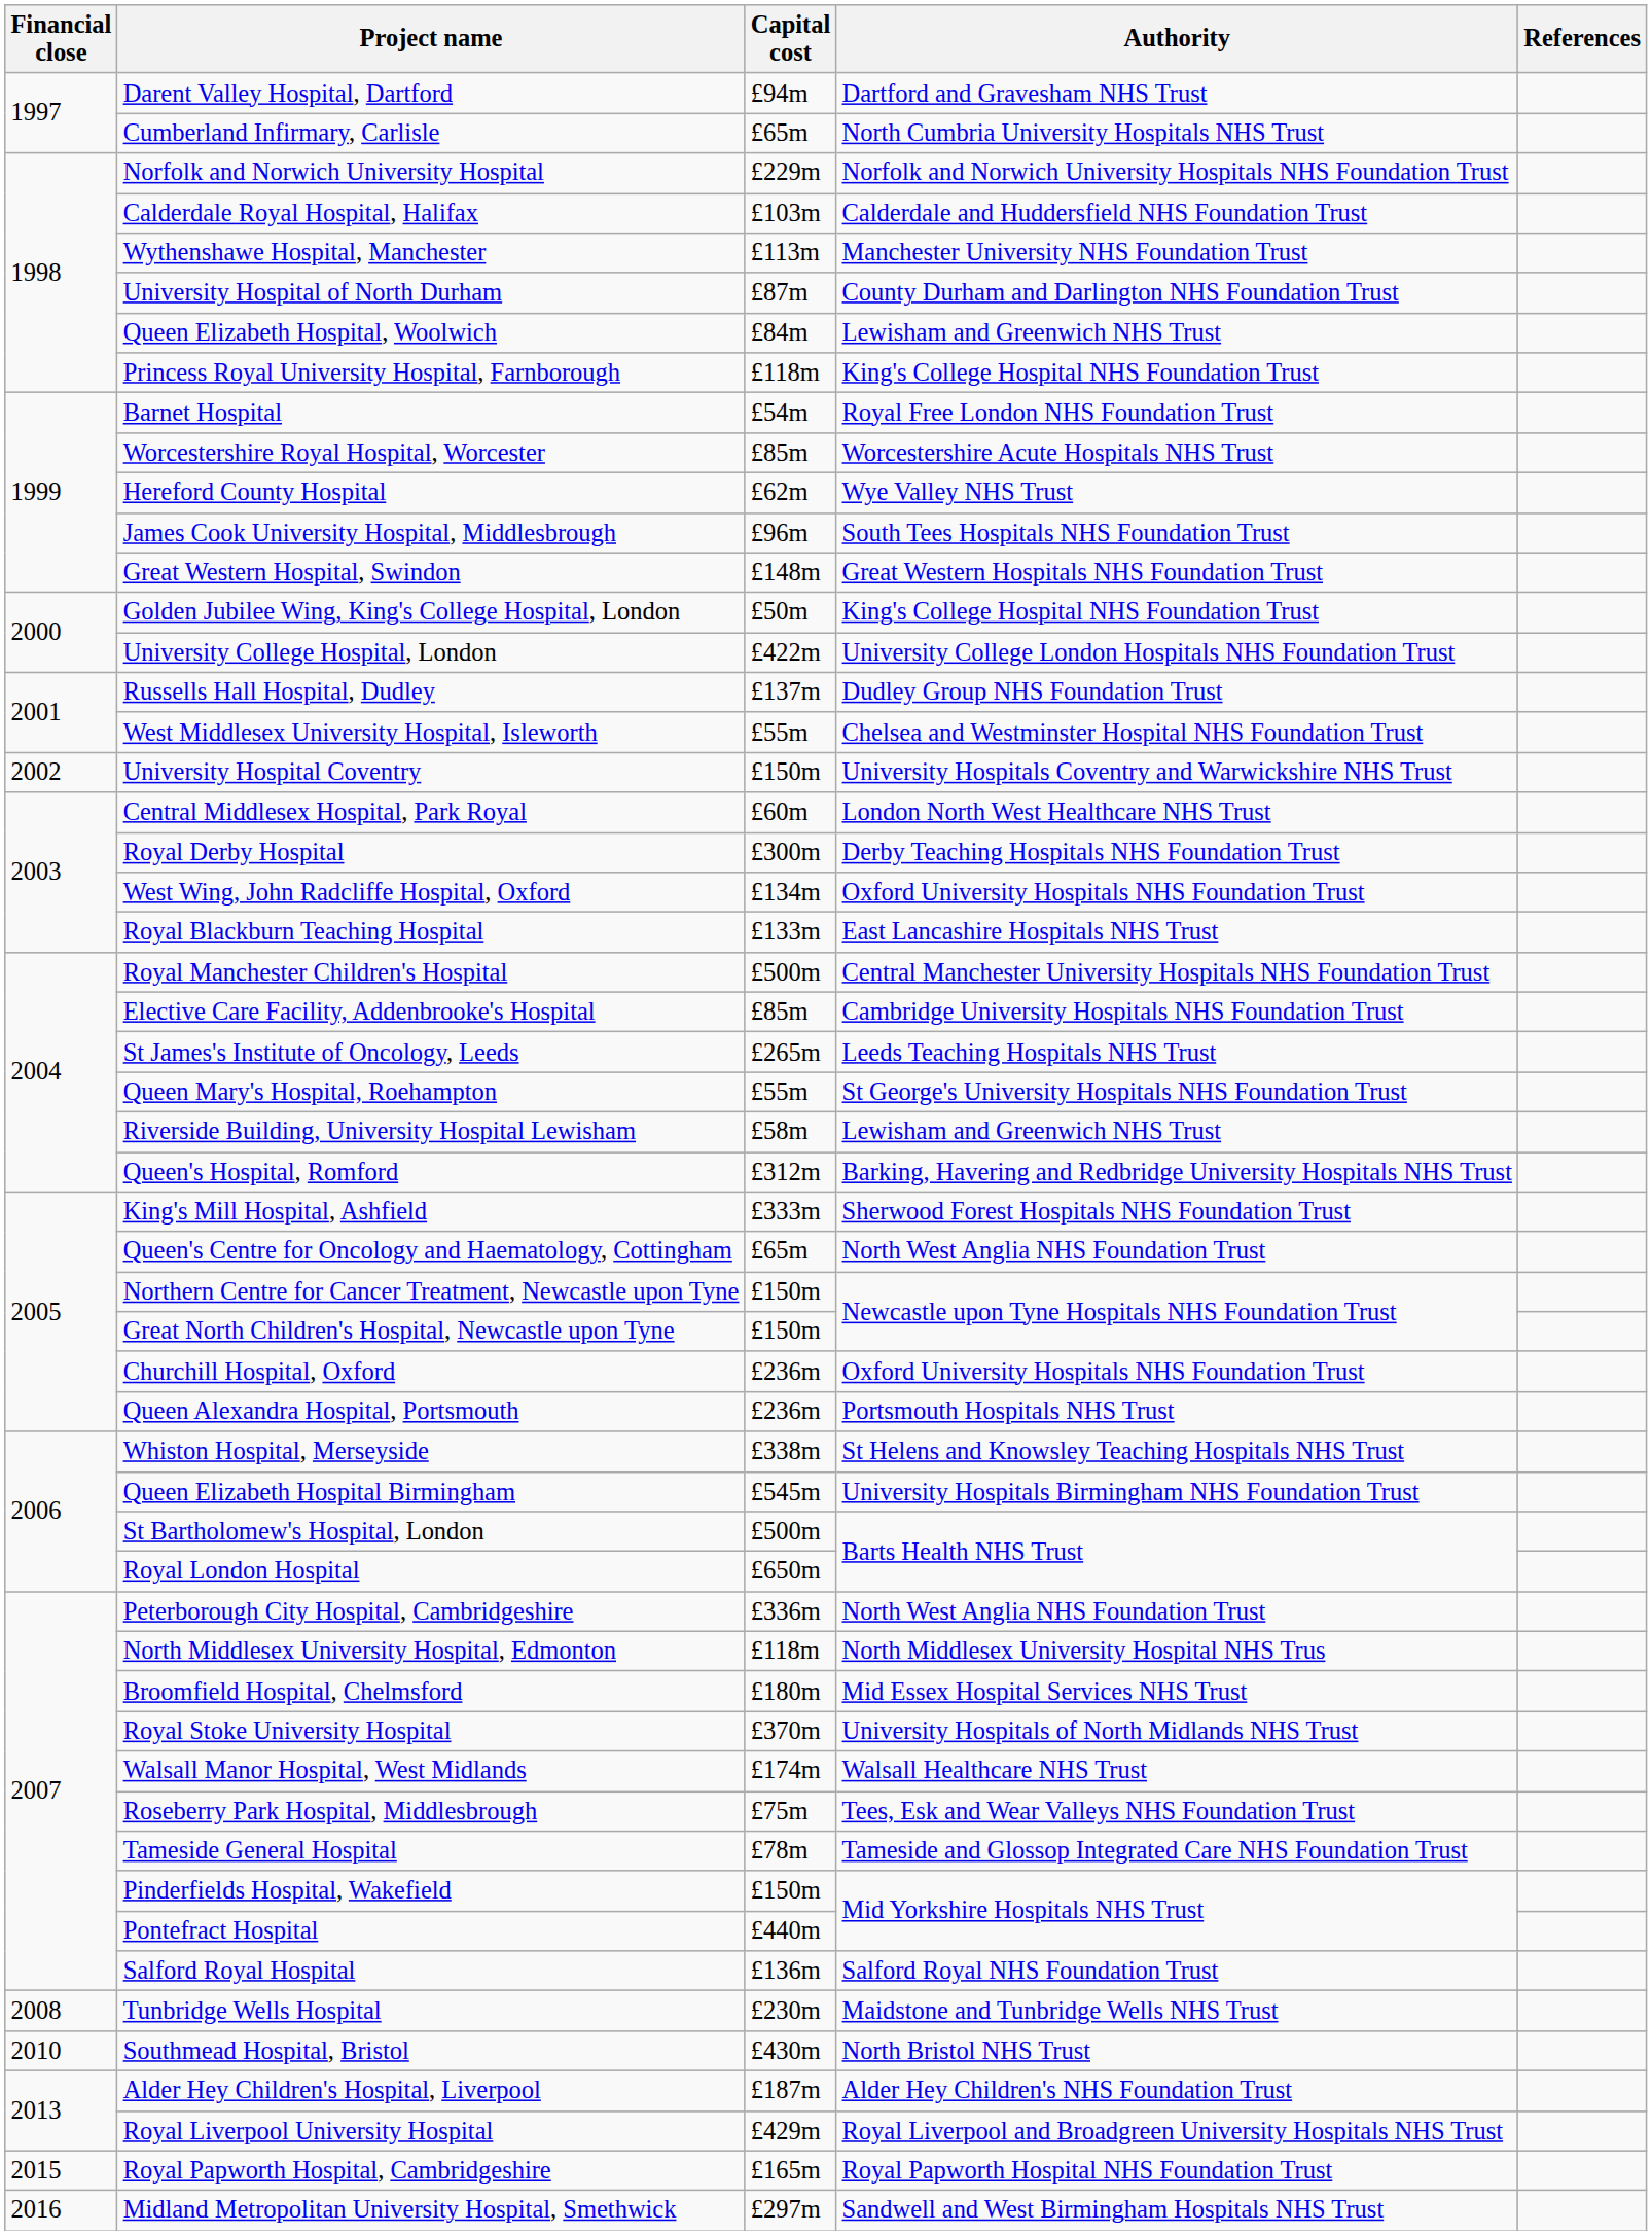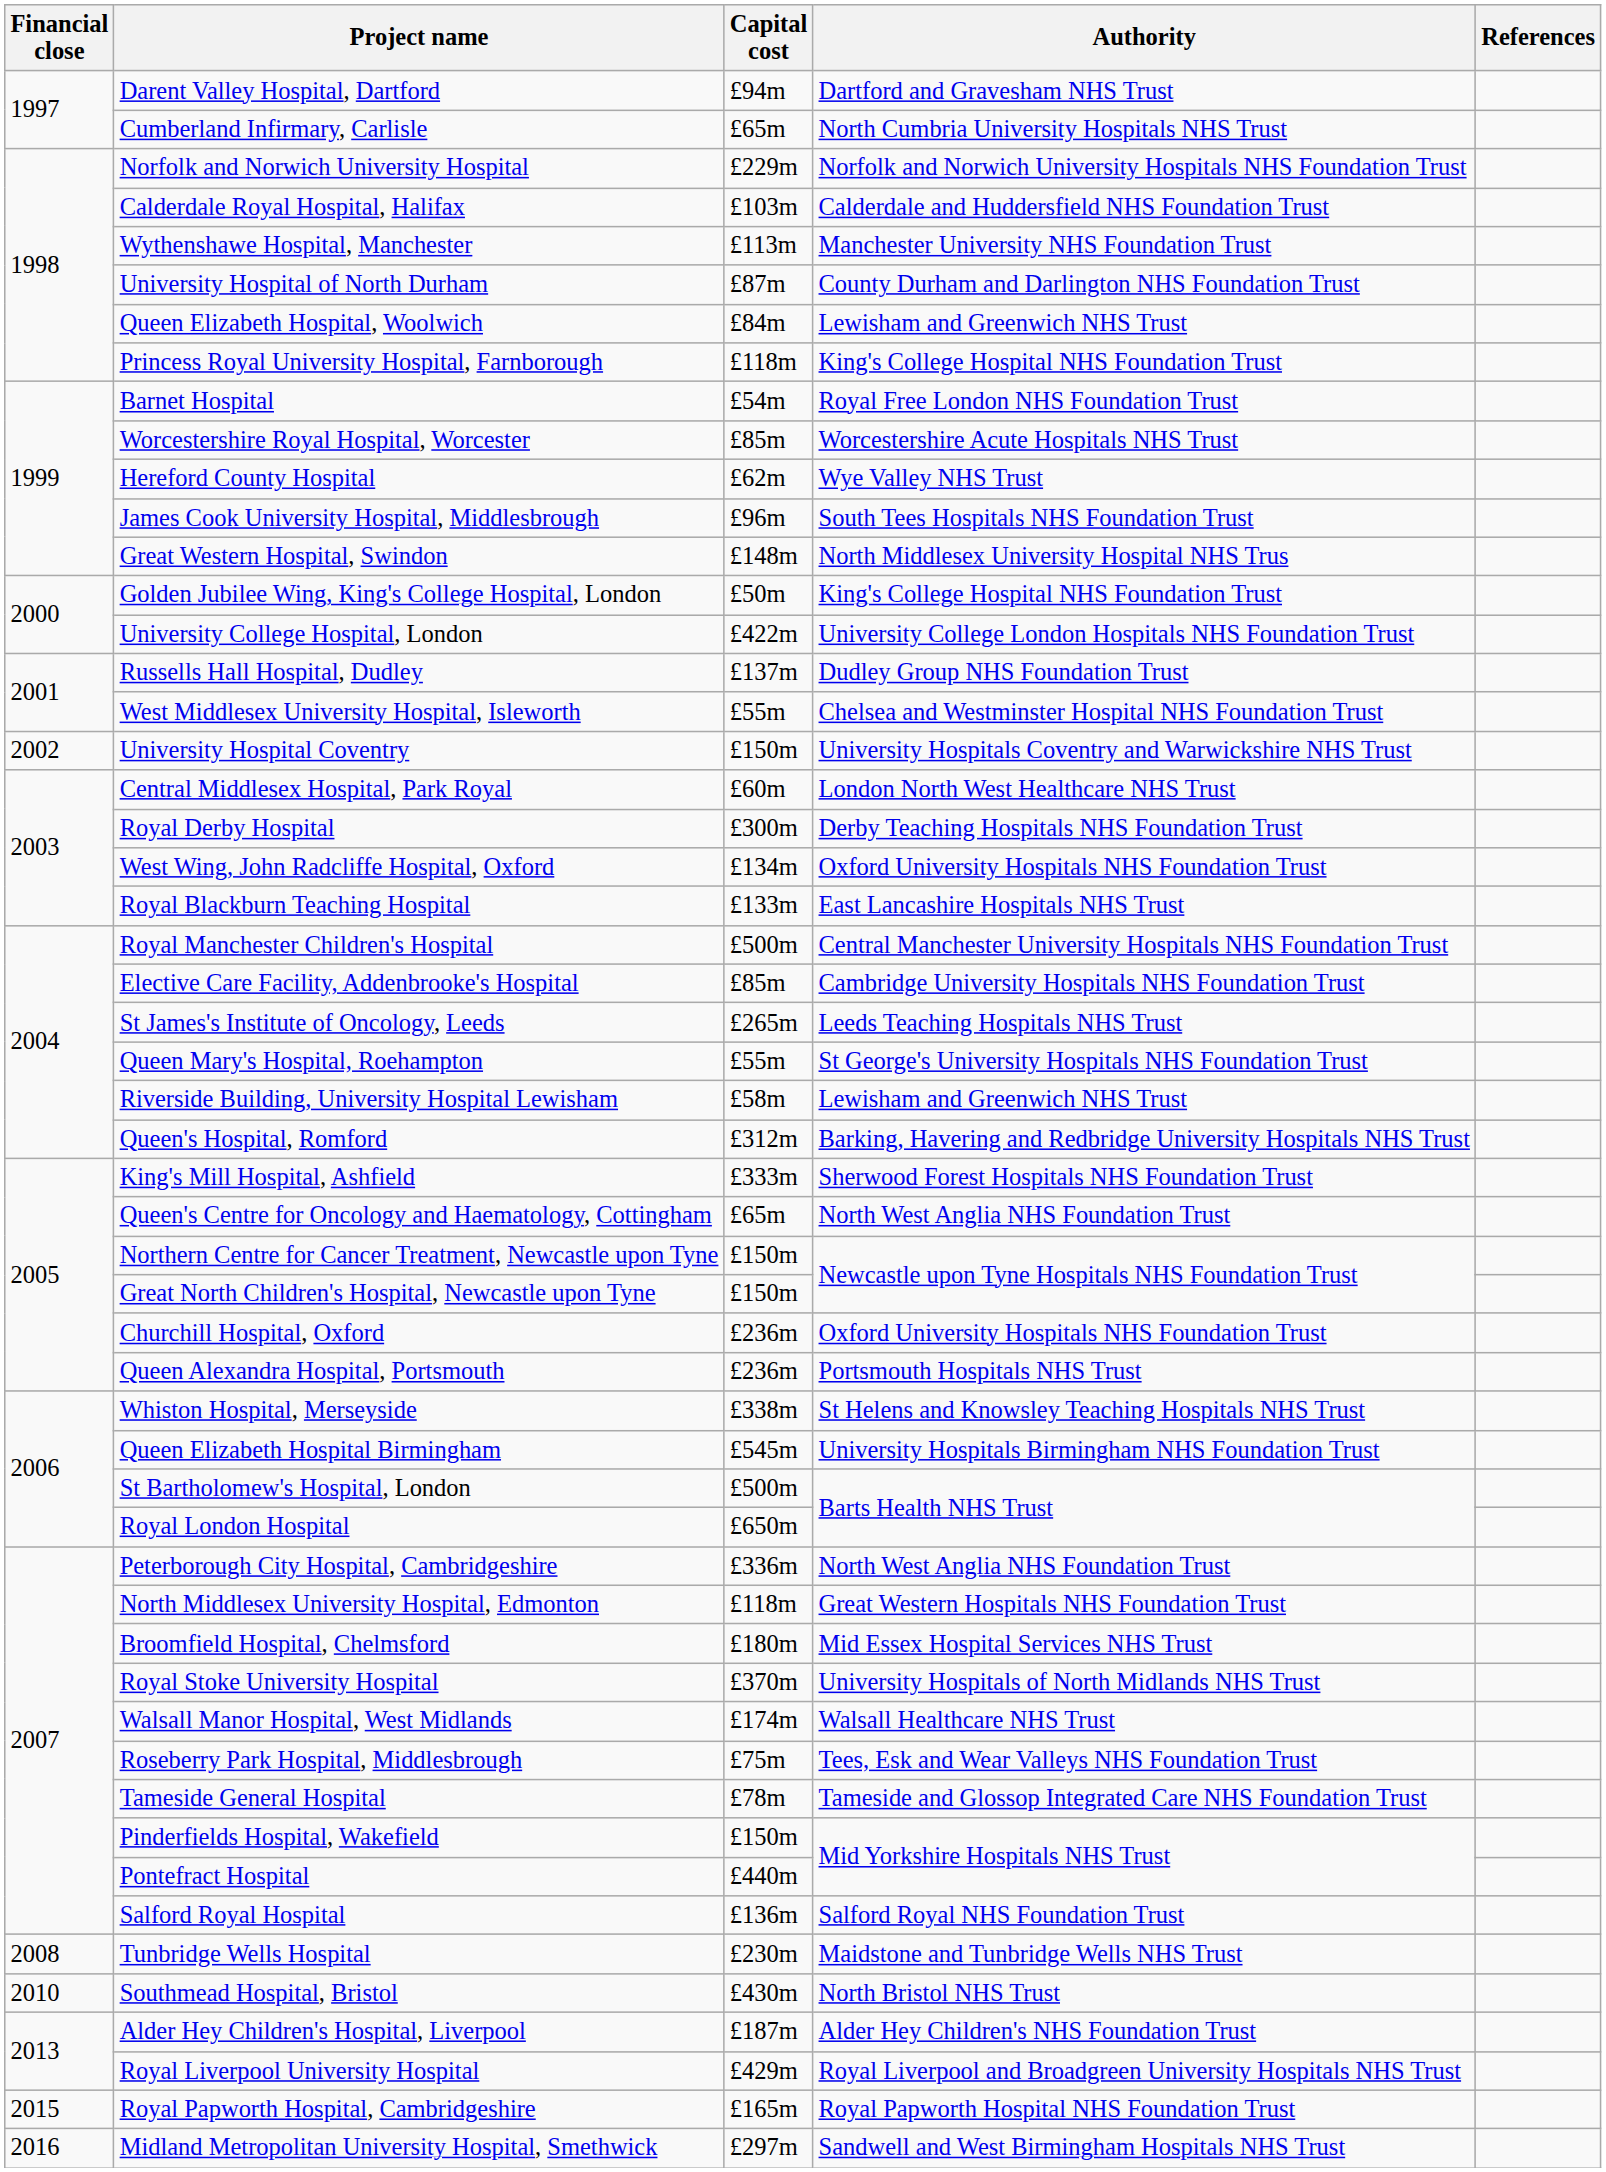 <table class="wikitable">
 <tr>
 <th>Financial<br>close</th>
 <th>Project name</th>
 <th>Capital<br>cost</th>
 <th>Authority</th>
 <th>References</th>
 </tr>
 <tr>
 <td rowspan="2">1997</td>
 <td><a href='#'>Darent Valley Hospital</a>, <a href='#'>Dartford</a></td>
 <td>£94m</td>
 <td><a href='#'>Dartford and Gravesham NHS Trust</a></td>
 <td></td>
 </tr>
 <tr>
 <td><a href='#'>Cumberland Infirmary</a>, <a href='#'>Carlisle</a></td>
 <td>£65m</td>
 <td><a href='#'>North Cumbria University Hospitals NHS Trust</a></td>
 <td></td>
 </tr>
 <tr>
 <td rowspan="6">1998</td>
 <td><a href='#'>Norfolk and Norwich University Hospital</a></td>
 <td>£229m</td>
 <td><a href='#'>Norfolk and Norwich University Hospitals NHS Foundation Trust</a></td>
 <td></td>
 </tr>
 <tr>
 <td><a href='#'>Calderdale Royal Hospital</a>, <a href='#'>Halifax</a></td>
 <td>£103m</td>
 <td><a href='#'>Calderdale and Huddersfield NHS Foundation Trust</a></td>
 <td></td>
 </tr>
 <tr>
 <td><a href='#'>Wythenshawe Hospital</a>, <a href='#'>Manchester</a></td>
 <td>£113m</td>
 <td><a href='#'>Manchester University NHS Foundation Trust</a></td>
 <td></td>
 </tr>
 <tr>
 <td><a href='#'>University Hospital of North Durham</a></td>
 <td>£87m</td>
 <td><a href='#'>County Durham and Darlington NHS Foundation Trust</a></td>
 <td></td>
 </tr>
 <tr>
 <td><a href='#'>Queen Elizabeth Hospital</a>, <a href='#'>Woolwich</a></td>
 <td>£84m</td>
 <td><a href='#'>Lewisham and Greenwich NHS Trust</a></td>
 <td></td>
 </tr>
 <tr>
 <td><a href='#'>Princess Royal University Hospital</a>, <a href='#'>Farnborough</a></td>
 <td>£118m</td>
 <td><a href='#'>King's College Hospital NHS Foundation Trust</a></td>
 <td></td>
 </tr>
 <tr>
 <td rowspan="5">1999</td>
 <td><a href='#'>Barnet Hospital</a></td>
 <td>£54m</td>
 <td><a href='#'>Royal Free London NHS Foundation Trust</a></td>
 <td></td>
 </tr>
 <tr>
 <td><a href='#'>Worcestershire Royal Hospital</a>, <a href='#'>Worcester</a></td>
 <td>£85m</td>
 <td><a href='#'>Worcestershire Acute Hospitals NHS Trust</a></td>
 <td></td>
 </tr>
 <tr>
 <td><a href='#'>Hereford County Hospital</a></td>
 <td>£62m</td>
 <td><a href='#'>Wye Valley NHS Trust</a></td>
 <td></td>
 </tr>
 <tr>
 <td><a href='#'>James Cook University Hospital</a>, <a href='#'>Middlesbrough</a></td>
 <td>£96m</td>
 <td><a href='#'>South Tees Hospitals NHS Foundation Trust</a></td>
 <td></td>
 </tr>
 <tr>
 <td><a href='#'>Great Western Hospital</a>, <a href='#'>Swindon</a></td>
 <td>£148m</td>
-<td><a href='#'>Great Western Hospitals NHS Foundation Trust</a></td>
+<td><a href='#'>North Middlesex University Hospital NHS Trus</a></td>
 <td></td>
 </tr>
 <tr>
 <td rowspan="2">2000</td>
 <td><a href='#'>Golden Jubilee Wing, King's College Hospital</a>, London</td>
 <td>£50m</td>
 <td><a href='#'>King's College Hospital NHS Foundation Trust</a></td>
 <td></td>
 </tr>
 <tr>
 <td><a href='#'>University College Hospital</a>, London</td>
 <td>£422m</td>
 <td><a href='#'>University College London Hospitals NHS Foundation Trust</a></td>
 <td></td>
 </tr>
 <tr>
 <td rowspan="2">2001</td>
 <td><a href='#'>Russells Hall Hospital</a>, <a href='#'>Dudley</a></td>
 <td>£137m</td>
 <td><a href='#'>Dudley Group NHS Foundation Trust</a></td>
 <td></td>
 </tr>
 <tr>
 <td><a href='#'>West Middlesex University Hospital</a>, <a href='#'>Isleworth</a></td>
 <td>£55m</td>
 <td><a href='#'>Chelsea and Westminster Hospital NHS Foundation Trust</a></td>
 <td></td>
 </tr>
 <tr>
 <td>2002</td>
 <td><a href='#'>University Hospital Coventry</a></td>
 <td>£150m</td>
 <td><a href='#'>University Hospitals Coventry and Warwickshire NHS Trust</a></td>
 <td></td>
 </tr>
 <tr>
 <td rowspan="4">2003</td>
 <td><a href='#'>Central Middlesex Hospital</a>, <a href='#'>Park Royal</a></td>
 <td>£60m</td>
 <td><a href='#'>London North West Healthcare NHS Trust</a></td>
 <td></td>
 </tr>
 <tr>
 <td><a href='#'>Royal Derby Hospital</a></td>
 <td>£300m</td>
 <td><a href='#'>Derby Teaching Hospitals NHS Foundation Trust</a></td>
 <td></td>
 </tr>
 <tr>
 <td><a href='#'>West Wing, John Radcliffe Hospital</a>, <a href='#'>Oxford</a></td>
 <td>£134m</td>
 <td><a href='#'>Oxford University Hospitals NHS Foundation Trust</a></td>
 <td></td>
 </tr>
 <tr>
 <td><a href='#'>Royal Blackburn Teaching Hospital</a></td>
 <td>£133m</td>
 <td><a href='#'>East Lancashire Hospitals NHS Trust</a></td>
 <td></td>
 </tr>
 <tr>
 <td rowspan="6">2004</td>
 <td><a href='#'>Royal Manchester Children's Hospital</a></td>
 <td>£500m</td>
 <td><a href='#'>Central Manchester University Hospitals NHS Foundation Trust</a></td>
 <td></td>
 </tr>
 <tr>
 <td><a href='#'>Elective Care Facility, Addenbrooke's Hospital</a></td>
 <td>£85m</td>
 <td><a href='#'>Cambridge University Hospitals NHS Foundation Trust</a></td>
 <td></td>
 </tr>
 <tr>
 <td><a href='#'>St James's Institute of Oncology</a>, <a href='#'>Leeds</a></td>
 <td>£265m</td>
 <td><a href='#'>Leeds Teaching Hospitals NHS Trust</a></td>
 <td></td>
 </tr>
 <tr>
 <td><a href='#'>Queen Mary's Hospital, Roehampton</a></td>
 <td>£55m</td>
 <td><a href='#'>St George's University Hospitals NHS Foundation Trust</a></td>
 <td></td>
 </tr>
 <tr>
 <td><a href='#'>Riverside Building, University Hospital Lewisham</a></td>
 <td>£58m</td>
 <td><a href='#'>Lewisham and Greenwich NHS Trust</a></td>
 <td></td>
 </tr>
 <tr>
 <td><a href='#'>Queen's Hospital</a>, <a href='#'>Romford</a></td>
 <td>£312m</td>
 <td><a href='#'>Barking, Havering and Redbridge University Hospitals NHS Trust</a></td>
 <td></td>
 </tr>
 <tr>
 <td rowspan="6">2005</td>
 <td><a href='#'>King's Mill Hospital</a>, <a href='#'>Ashfield</a></td>
 <td>£333m</td>
 <td><a href='#'>Sherwood Forest Hospitals NHS Foundation Trust</a></td>
 <td></td>
 </tr>
 <tr>
 <td><a href='#'>Queen's Centre for Oncology and Haematology</a>, <a href='#'>Cottingham</a></td>
 <td>£65m</td>
 <td><a href='#'>North West Anglia NHS Foundation Trust</a></td>
 <td></td>
 </tr>
 <tr>
 <td><a href='#'>Northern Centre for Cancer Treatment</a>, <a href='#'>Newcastle upon Tyne</a></td>
 <td>£150m</td>
 <td rowspan="2"><a href='#'>Newcastle upon Tyne Hospitals NHS Foundation Trust</a></td>
 <td></td>
 </tr>
 <tr>
 <td><a href='#'>Great North Children's Hospital</a>, <a href='#'>Newcastle upon Tyne</a></td>
 <td>£150m</td>
 <td></td>
 </tr>
 <tr>
 <td><a href='#'>Churchill Hospital</a>, <a href='#'>Oxford</a></td>
 <td>£236m</td>
 <td><a href='#'>Oxford University Hospitals NHS Foundation Trust</a></td>
 <td></td>
 </tr>
 <tr>
 <td><a href='#'>Queen Alexandra Hospital</a>, <a href='#'>Portsmouth</a></td>
 <td>£236m</td>
 <td><a href='#'>Portsmouth Hospitals NHS Trust</a></td>
 <td></td>
 </tr>
 <tr>
 <td rowspan="4">2006</td>
 <td><a href='#'>Whiston Hospital</a>, <a href='#'>Merseyside</a></td>
 <td>£338m</td>
 <td><a href='#'>St Helens and Knowsley Teaching Hospitals NHS Trust</a></td>
 <td></td>
 </tr>
 <tr>
 <td><a href='#'>Queen Elizabeth Hospital Birmingham</a></td>
 <td>£545m</td>
 <td><a href='#'>University Hospitals Birmingham NHS Foundation Trust</a></td>
 <td></td>
 </tr>
 <tr>
 <td><a href='#'>St Bartholomew's Hospital</a>, London</td>
 <td>£500m</td>
 <td rowspan="2"><a href='#'>Barts Health NHS Trust</a></td>
 <td></td>
 </tr>
 <tr>
 <td><a href='#'>Royal London Hospital</a></td>
 <td>£650m</td>
 <td></td>
 </tr>
 <tr>
 <td rowspan="10">2007</td>
 <td><a href='#'>Peterborough City Hospital</a>, <a href='#'>Cambridgeshire</a></td>
 <td>£336m</td>
 <td><a href='#'>North West Anglia NHS Foundation Trust</a></td>
 <td></td>
 </tr>
 <tr>
 <td><a href='#'>North Middlesex University Hospital</a>, <a href='#'>Edmonton</a></td>
 <td>£118m</td>
-<td><a href='#'>North Middlesex University Hospital NHS Trus</a></td>
+<td><a href='#'>Great Western Hospitals NHS Foundation Trust</a></td>
 <td></td>
 </tr>
 <tr>
 <td><a href='#'>Broomfield Hospital</a>, <a href='#'>Chelmsford</a></td>
 <td>£180m</td>
 <td><a href='#'>Mid Essex Hospital Services NHS Trust</a></td>
 <td></td>
 </tr>
 <tr>
 <td><a href='#'>Royal Stoke University Hospital</a></td>
 <td>£370m</td>
 <td><a href='#'>University Hospitals of North Midlands NHS Trust</a></td>
 <td></td>
 </tr>
 <tr>
 <td><a href='#'>Walsall Manor Hospital</a>, <a href='#'>West Midlands</a></td>
 <td>£174m</td>
 <td><a href='#'>Walsall Healthcare NHS Trust</a></td>
 <td></td>
 </tr>
 <tr>
 <td><a href='#'>Roseberry Park Hospital</a>, <a href='#'>Middlesbrough</a></td>
 <td>£75m</td>
 <td><a href='#'>Tees, Esk and Wear Valleys NHS Foundation Trust</a></td>
 <td></td>
 </tr>
 <tr>
 <td><a href='#'>Tameside General Hospital</a></td>
 <td>£78m</td>
 <td><a href='#'>Tameside and Glossop Integrated Care NHS Foundation Trust</a></td>
 <td></td>
 </tr>
 <tr>
 <td><a href='#'>Pinderfields Hospital</a>, <a href='#'>Wakefield</a></td>
 <td>£150m</td>
 <td rowspan="2"><a href='#'>Mid Yorkshire Hospitals NHS Trust</a></td>
 <td></td>
 </tr>
 <tr>
 <td><a href='#'>Pontefract Hospital</a></td>
 <td>£440m</td>
 <td></td>
 </tr>
 <tr>
 <td><a href='#'>Salford Royal Hospital</a></td>
 <td>£136m</td>
 <td><a href='#'>Salford Royal NHS Foundation Trust</a></td>
 <td></td>
 </tr>
 <tr>
 <td>2008</td>
 <td><a href='#'>Tunbridge Wells Hospital</a></td>
 <td>£230m</td>
 <td><a href='#'>Maidstone and Tunbridge Wells NHS Trust</a></td>
 <td></td>
 </tr>
 <tr>
 <td>2010</td>
 <td><a href='#'>Southmead Hospital</a>, <a href='#'>Bristol</a></td>
 <td>£430m</td>
 <td><a href='#'>North Bristol NHS Trust</a></td>
 <td></td>
 </tr>
 <tr>
 <td rowspan="2">2013</td>
 <td><a href='#'>Alder Hey Children's Hospital</a>, <a href='#'>Liverpool</a></td>
 <td>£187m</td>
 <td><a href='#'>Alder Hey Children's NHS Foundation Trust</a></td>
 <td></td>
 </tr>
 <tr>
 <td><a href='#'>Royal Liverpool University Hospital</a></td>
 <td>£429m</td>
 <td><a href='#'>Royal Liverpool and Broadgreen University Hospitals NHS Trust</a></td>
 <td></td>
 </tr>
 <tr>
 <td>2015</td>
 <td><a href='#'>Royal Papworth Hospital</a>, <a href='#'>Cambridgeshire</a></td>
 <td>£165m</td>
 <td><a href='#'>Royal Papworth Hospital NHS Foundation Trust</a></td>
 <td></td>
 </tr>
 <tr>
 <td>2016</td>
 <td><a href='#'>Midland Metropolitan University Hospital</a>, <a href='#'>Smethwick</a></td>
 <td>£297m</td>
 <td><a href='#'>Sandwell and West Birmingham Hospitals NHS Trust</a></td>
 <td></td>
 </tr>
 </table>
